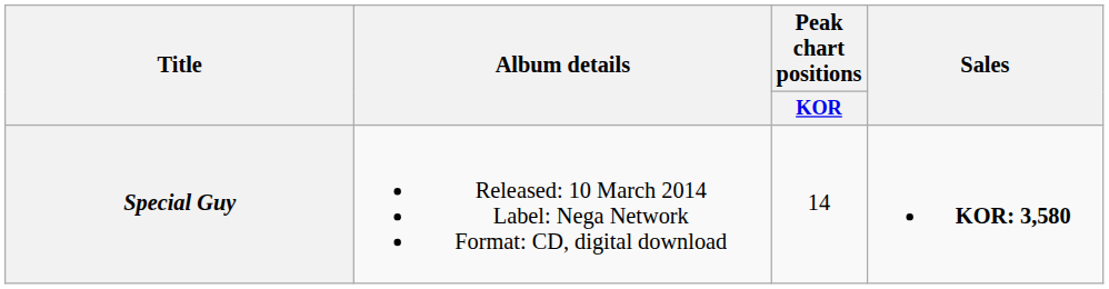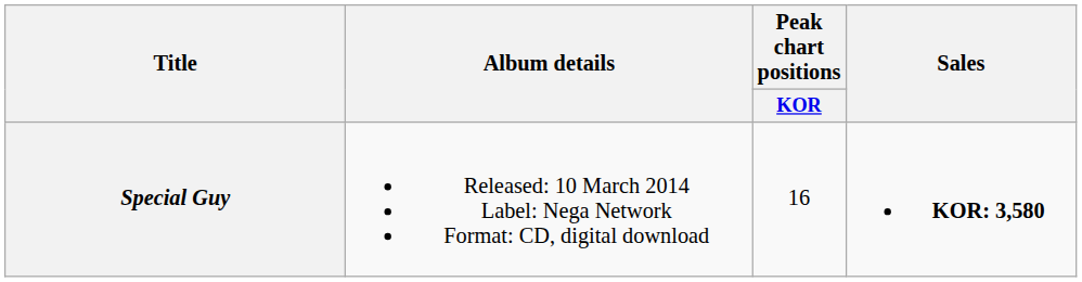 <table class="wikitable plainrowheaders" style="text-align:center;">
 <tr>
 <th scope="col" rowspan="2" style="width:15em;">Title</th>
 <th scope="col" rowspan="2" style="width:18em;">Album details</th>
 <th scope="col" rowspan="1">Peak chart<br>positions</th>
 <th scope="col" rowspan="2" style="width:10em;">Sales</th>
 </tr>
 <tr>
 <th scope="col" style="width:3em;font-size:90%;"><a href='#'>KOR</a><br></th>
 </tr>
 <tr>
 <th scope="row"><em>Special Guy</em></th>
 <td><br><ul><li>Released: 10 March 2014</li><li>Label: Nega Network</li><li>Format: CD, digital download</li></ul></td>
-<td>14</td>
+<td>16</td>
 <td><strong><br><ul><li>KOR: 3,580</li></ul></strong></td>
 </tr>
 </table>
